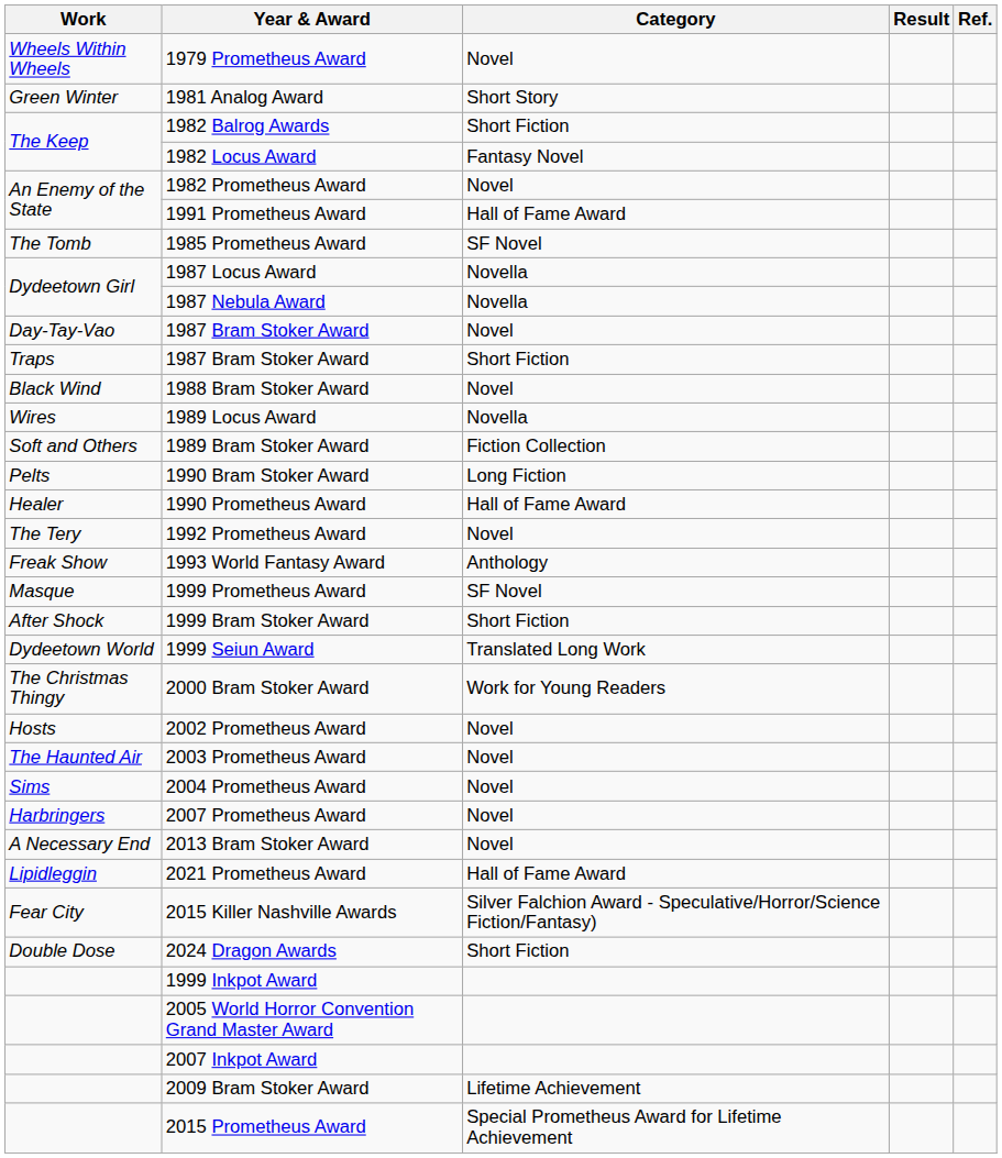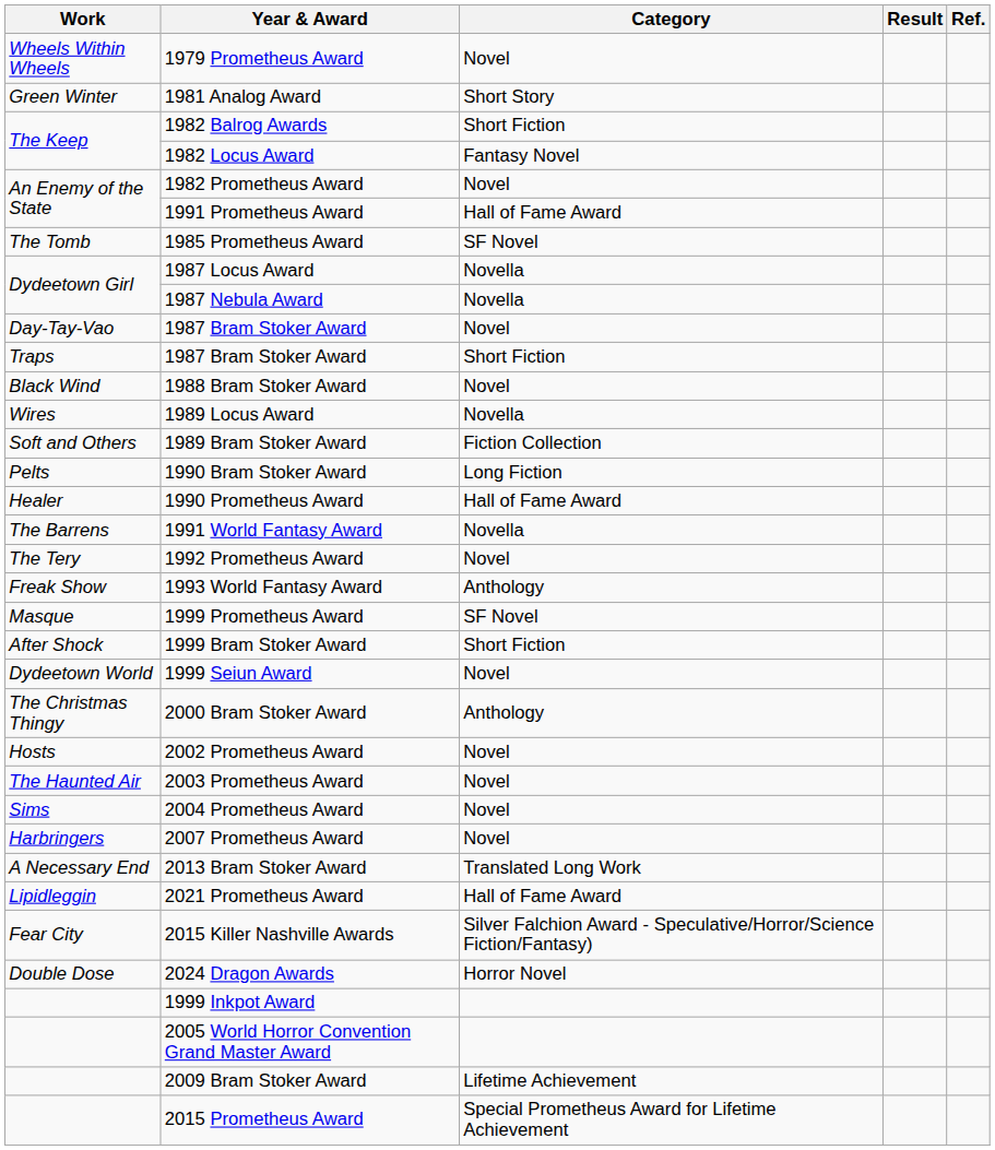 <table class="wikitable">
 <tr>
 <th>Work</th>
 <th>Year & Award</th>
 <th>Category</th>
 <th>Result</th>
 <th>Ref.</th>
 </tr>
 <tr>
 <td rowspan="1"><em><a href='#'>Wheels Within Wheels</a></em></td>
 <td>1979 <a href='#'>Prometheus Award</a></td>
 <td>Novel</td>
 <td></td>
 <td></td>
 </tr>
 <tr>
 <td rowspan="1"><em>Green Winter</em></td>
 <td>1981 Analog Award</td>
 <td>Short Story</td>
 <td></td>
 <td></td>
 </tr>
 <tr>
 <td rowspan="2"><em><a href='#'>The Keep</a></em></td>
 <td>1982 <a href='#'>Balrog Awards</a></td>
 <td>Short Fiction</td>
 <td></td>
 <td></td>
 </tr>
 <tr>
 <td>1982 <a href='#'>Locus Award</a></td>
 <td>Fantasy Novel</td>
 <td></td>
 <td></td>
 </tr>
 <tr>
 <td rowspan="2"><em>An Enemy of the State</em></td>
 <td>1982 Prometheus Award</td>
 <td>Novel</td>
 <td></td>
 <td></td>
 </tr>
 <tr>
 <td>1991 Prometheus Award</td>
 <td>Hall of Fame Award</td>
 <td></td>
 <td></td>
 </tr>
 <tr>
 <td rowspan="1"><em>The Tomb</em></td>
 <td>1985 Prometheus Award</td>
 <td>SF Novel</td>
 <td></td>
 <td></td>
 </tr>
 <tr>
 <td rowspan="2"><em>Dydeetown Girl</em></td>
 <td>1987 Locus Award</td>
 <td>Novella</td>
 <td></td>
 <td></td>
 </tr>
 <tr>
 <td>1987 <a href='#'>Nebula Award</a></td>
 <td>Novella</td>
 <td></td>
 <td></td>
 </tr>
 <tr>
 <td rowspan="1"><em>Day-Tay-Vao</em></td>
 <td>1987 <a href='#'>Bram Stoker Award</a></td>
 <td>Novel</td>
 <td></td>
 <td></td>
 </tr>
 <tr>
 <td rowspan="1"><em>Traps</em></td>
 <td>1987 Bram Stoker Award</td>
 <td>Short Fiction</td>
 <td></td>
 <td></td>
 </tr>
 <tr>
 <td rowspan="1"><em>Black Wind</em></td>
 <td>1988 Bram Stoker Award</td>
 <td>Novel</td>
 <td></td>
 <td></td>
 </tr>
 <tr>
 <td rowspan="1"><em>Wires</em></td>
 <td>1989 Locus Award</td>
 <td>Novella</td>
 <td></td>
 <td></td>
 </tr>
 <tr>
 <td rowspan="1"><em>Soft and Others</em></td>
 <td>1989 Bram Stoker Award</td>
 <td>Fiction Collection</td>
 <td></td>
 <td></td>
 </tr>
 <tr>
 <td rowspan="1"><em>Pelts</em></td>
 <td>1990 Bram Stoker Award</td>
 <td>Long Fiction</td>
 <td></td>
 <td></td>
 </tr>
 <tr>
 <td rowspan="1"><em>Healer</em></td>
 <td>1990 Prometheus Award</td>
 <td>Hall of Fame Award</td>
 <td></td>
 <td></td>
 </tr>
 <tr>
+<td rowspan="1"><em>The Barrens</em></td>
+<td>1991 <a href='#'>World Fantasy Award</a></td>
+<td>Novella</td>
+<td></td>
+<td></td>
+</tr>
+<tr>
 <td rowspan="1"><em>The Tery</em></td>
 <td>1992 Prometheus Award</td>
 <td>Novel</td>
 <td></td>
 <td></td>
 </tr>
 <tr>
 <td rowspan="1"><em>Freak Show</em></td>
 <td>1993 World Fantasy Award</td>
 <td>Anthology</td>
 <td></td>
 <td></td>
 </tr>
 <tr>
 <td rowspan="1"><em>Masque</em></td>
 <td>1999 Prometheus Award</td>
 <td>SF Novel</td>
 <td></td>
 <td></td>
 </tr>
 <tr>
 <td rowspan="1"><em>After Shock</em></td>
 <td>1999 Bram Stoker Award</td>
 <td>Short Fiction</td>
 <td></td>
 <td></td>
 </tr>
 <tr>
 <td rowspan="1"><em>Dydeetown World</em></td>
 <td>1999 <a href='#'>Seiun Award</a></td>
-<td>Translated Long Work</td>
+<td>Novel</td>
 <td></td>
 <td></td>
 </tr>
 <tr>
 <td rowspan="1"><em>The Christmas Thingy</em></td>
 <td>2000 Bram Stoker Award</td>
-<td>Work for Young Readers</td>
+<td>Anthology</td>
 <td></td>
 <td></td>
 </tr>
 <tr>
 <td rowspan="1"><em>Hosts</em></td>
 <td>2002 Prometheus Award</td>
 <td>Novel</td>
 <td></td>
 <td></td>
 </tr>
 <tr>
 <td rowspan="1"><em><a href='#'>The Haunted Air</a></em></td>
 <td>2003 Prometheus Award</td>
 <td>Novel</td>
 <td></td>
 <td></td>
 </tr>
 <tr>
 <td rowspan="1"><em><a href='#'>Sims</a></em></td>
 <td>2004 Prometheus Award</td>
 <td>Novel</td>
 <td></td>
 <td></td>
 </tr>
 <tr>
 <td rowspan="1"><em><a href='#'>Harbringers</a></em></td>
 <td>2007 Prometheus Award</td>
 <td>Novel</td>
 <td></td>
 <td></td>
 </tr>
 <tr>
 <td rowspan="1"><em>A Necessary End</em></td>
 <td>2013 Bram Stoker Award</td>
-<td>Novel</td>
+<td>Translated Long Work</td>
 <td></td>
 <td></td>
 </tr>
 <tr>
 <td rowspan="1"><em><a href='#'>Lipidleggin</a></em></td>
 <td>2021 Prometheus Award</td>
 <td>Hall of Fame Award</td>
 <td></td>
 <td></td>
 </tr>
 <tr>
 <td rowspan="1"><em>Fear City</em></td>
 <td>2015 Killer Nashville Awards</td>
 <td>Silver Falchion Award - Speculative/Horror/Science Fiction/Fantasy)</td>
 <td></td>
 <td></td>
 </tr>
 <tr>
 <td rowspan="1"><em>Double Dose</em></td>
 <td>2024 <a href='#'>Dragon Awards</a></td>
-<td>Short Fiction</td>
+<td>Horror Novel</td>
 <td></td>
 <td></td>
 </tr>
 <tr>
 <td rowspan="1"></td>
 <td>1999 <a href='#'>Inkpot Award</a></td>
 <td></td>
 <td></td>
 <td></td>
 </tr>
 <tr>
 <td rowspan="1"></td>
 <td>2005 <a href='#'>World Horror Convention Grand Master Award</a></td>
-<td></td>
-<td></td>
-<td></td>
-</tr>
-<tr>
-<td rowspan="1"></td>
-<td>2007 <a href='#'>Inkpot Award</a></td>
 <td></td>
 <td></td>
 <td></td>
 </tr>
 <tr>
 <td rowspan="1"></td>
 <td>2009 Bram Stoker Award</td>
 <td>Lifetime Achievement</td>
 <td></td>
 <td></td>
 </tr>
 <tr>
 <td rowspan="1"></td>
 <td>2015 <a href='#'>Prometheus Award</a></td>
 <td>Special Prometheus Award for Lifetime Achievement</td>
 <td></td>
 <td></td>
 </tr>
 <tr>
 </tr>
 </table>
